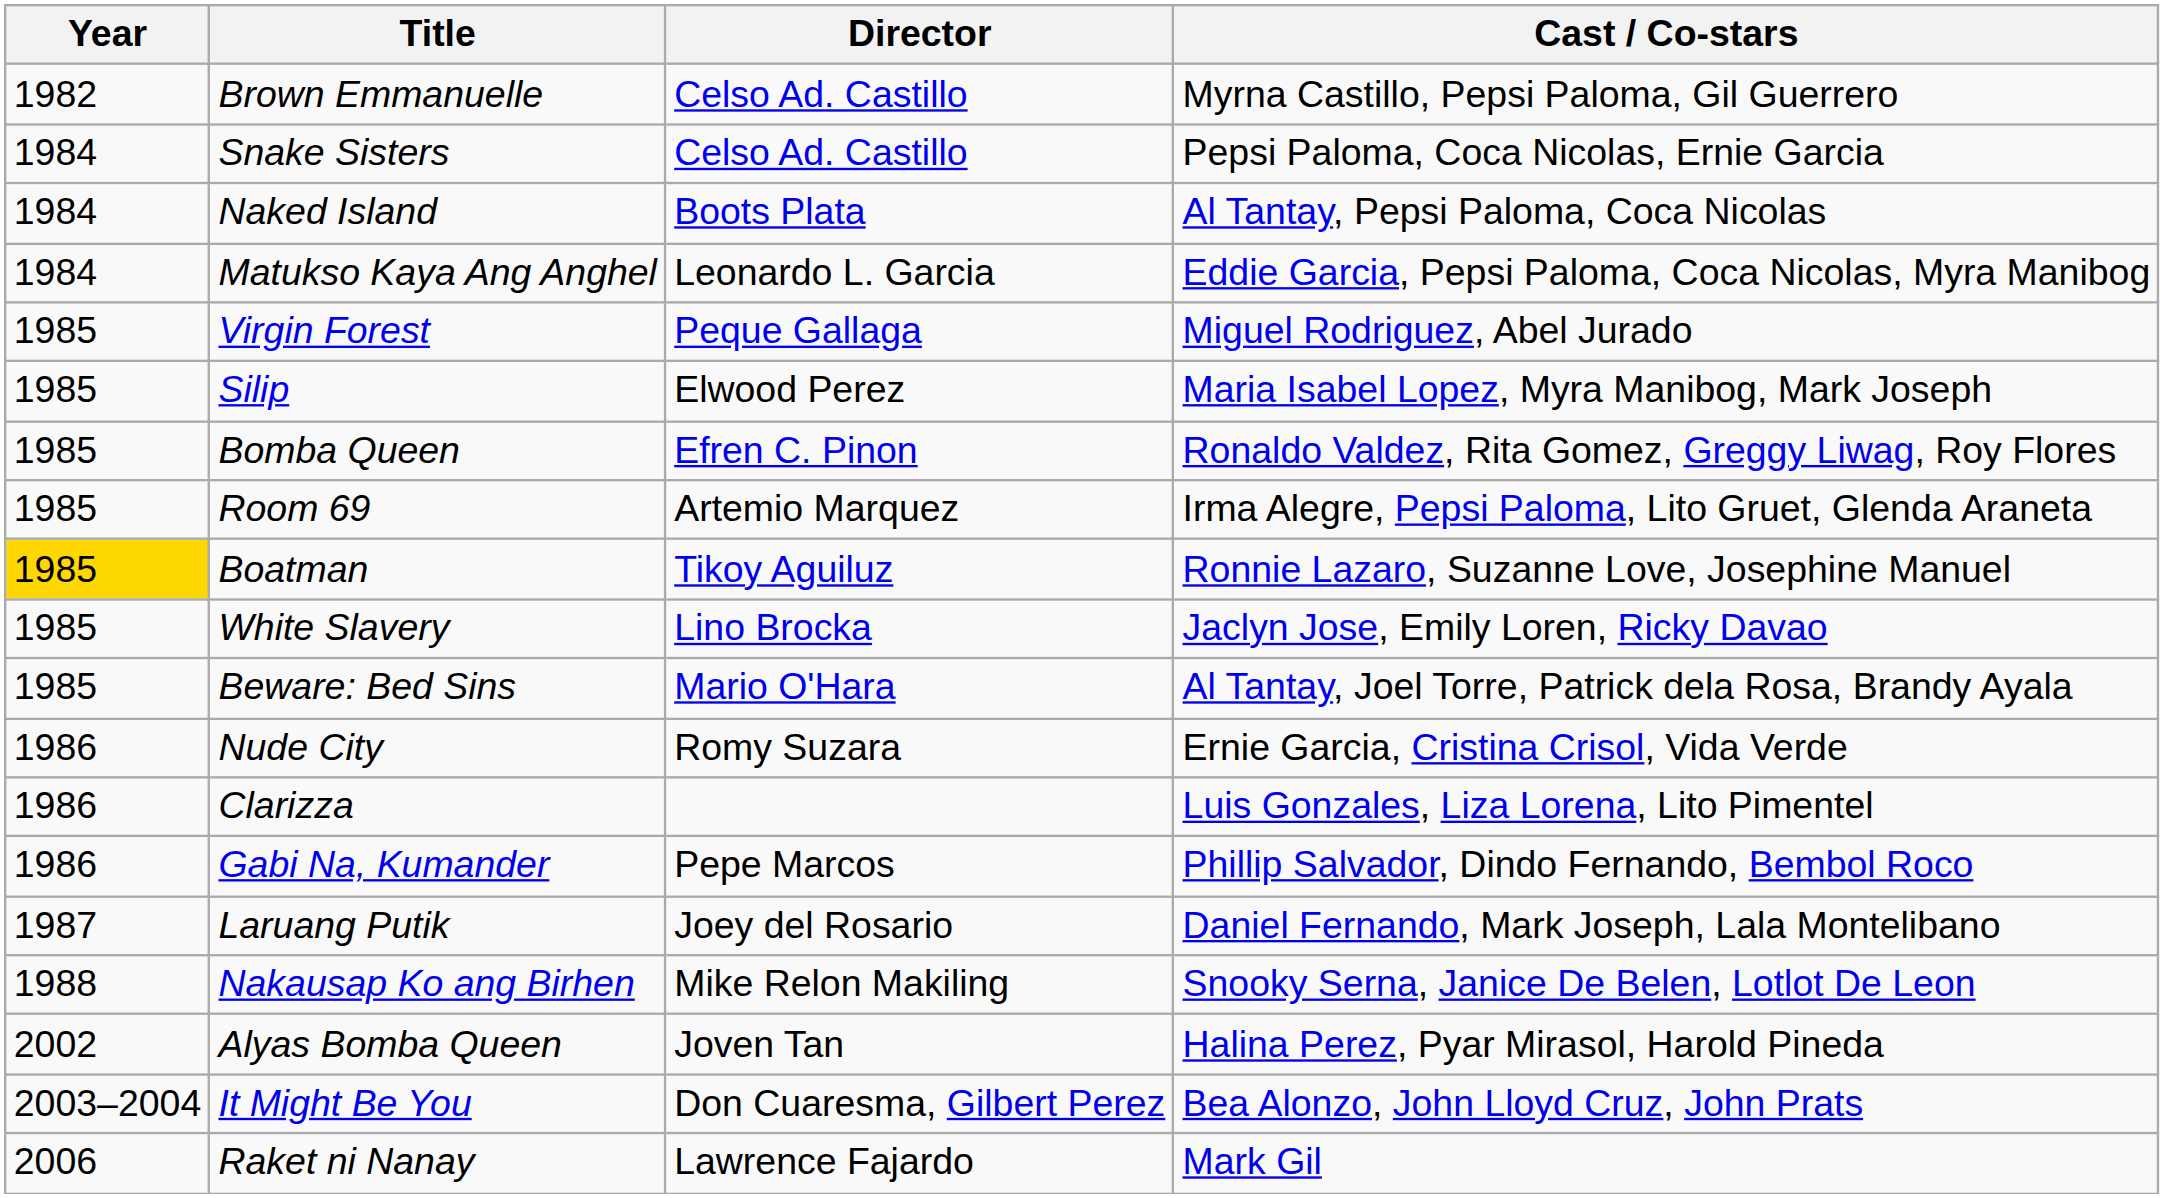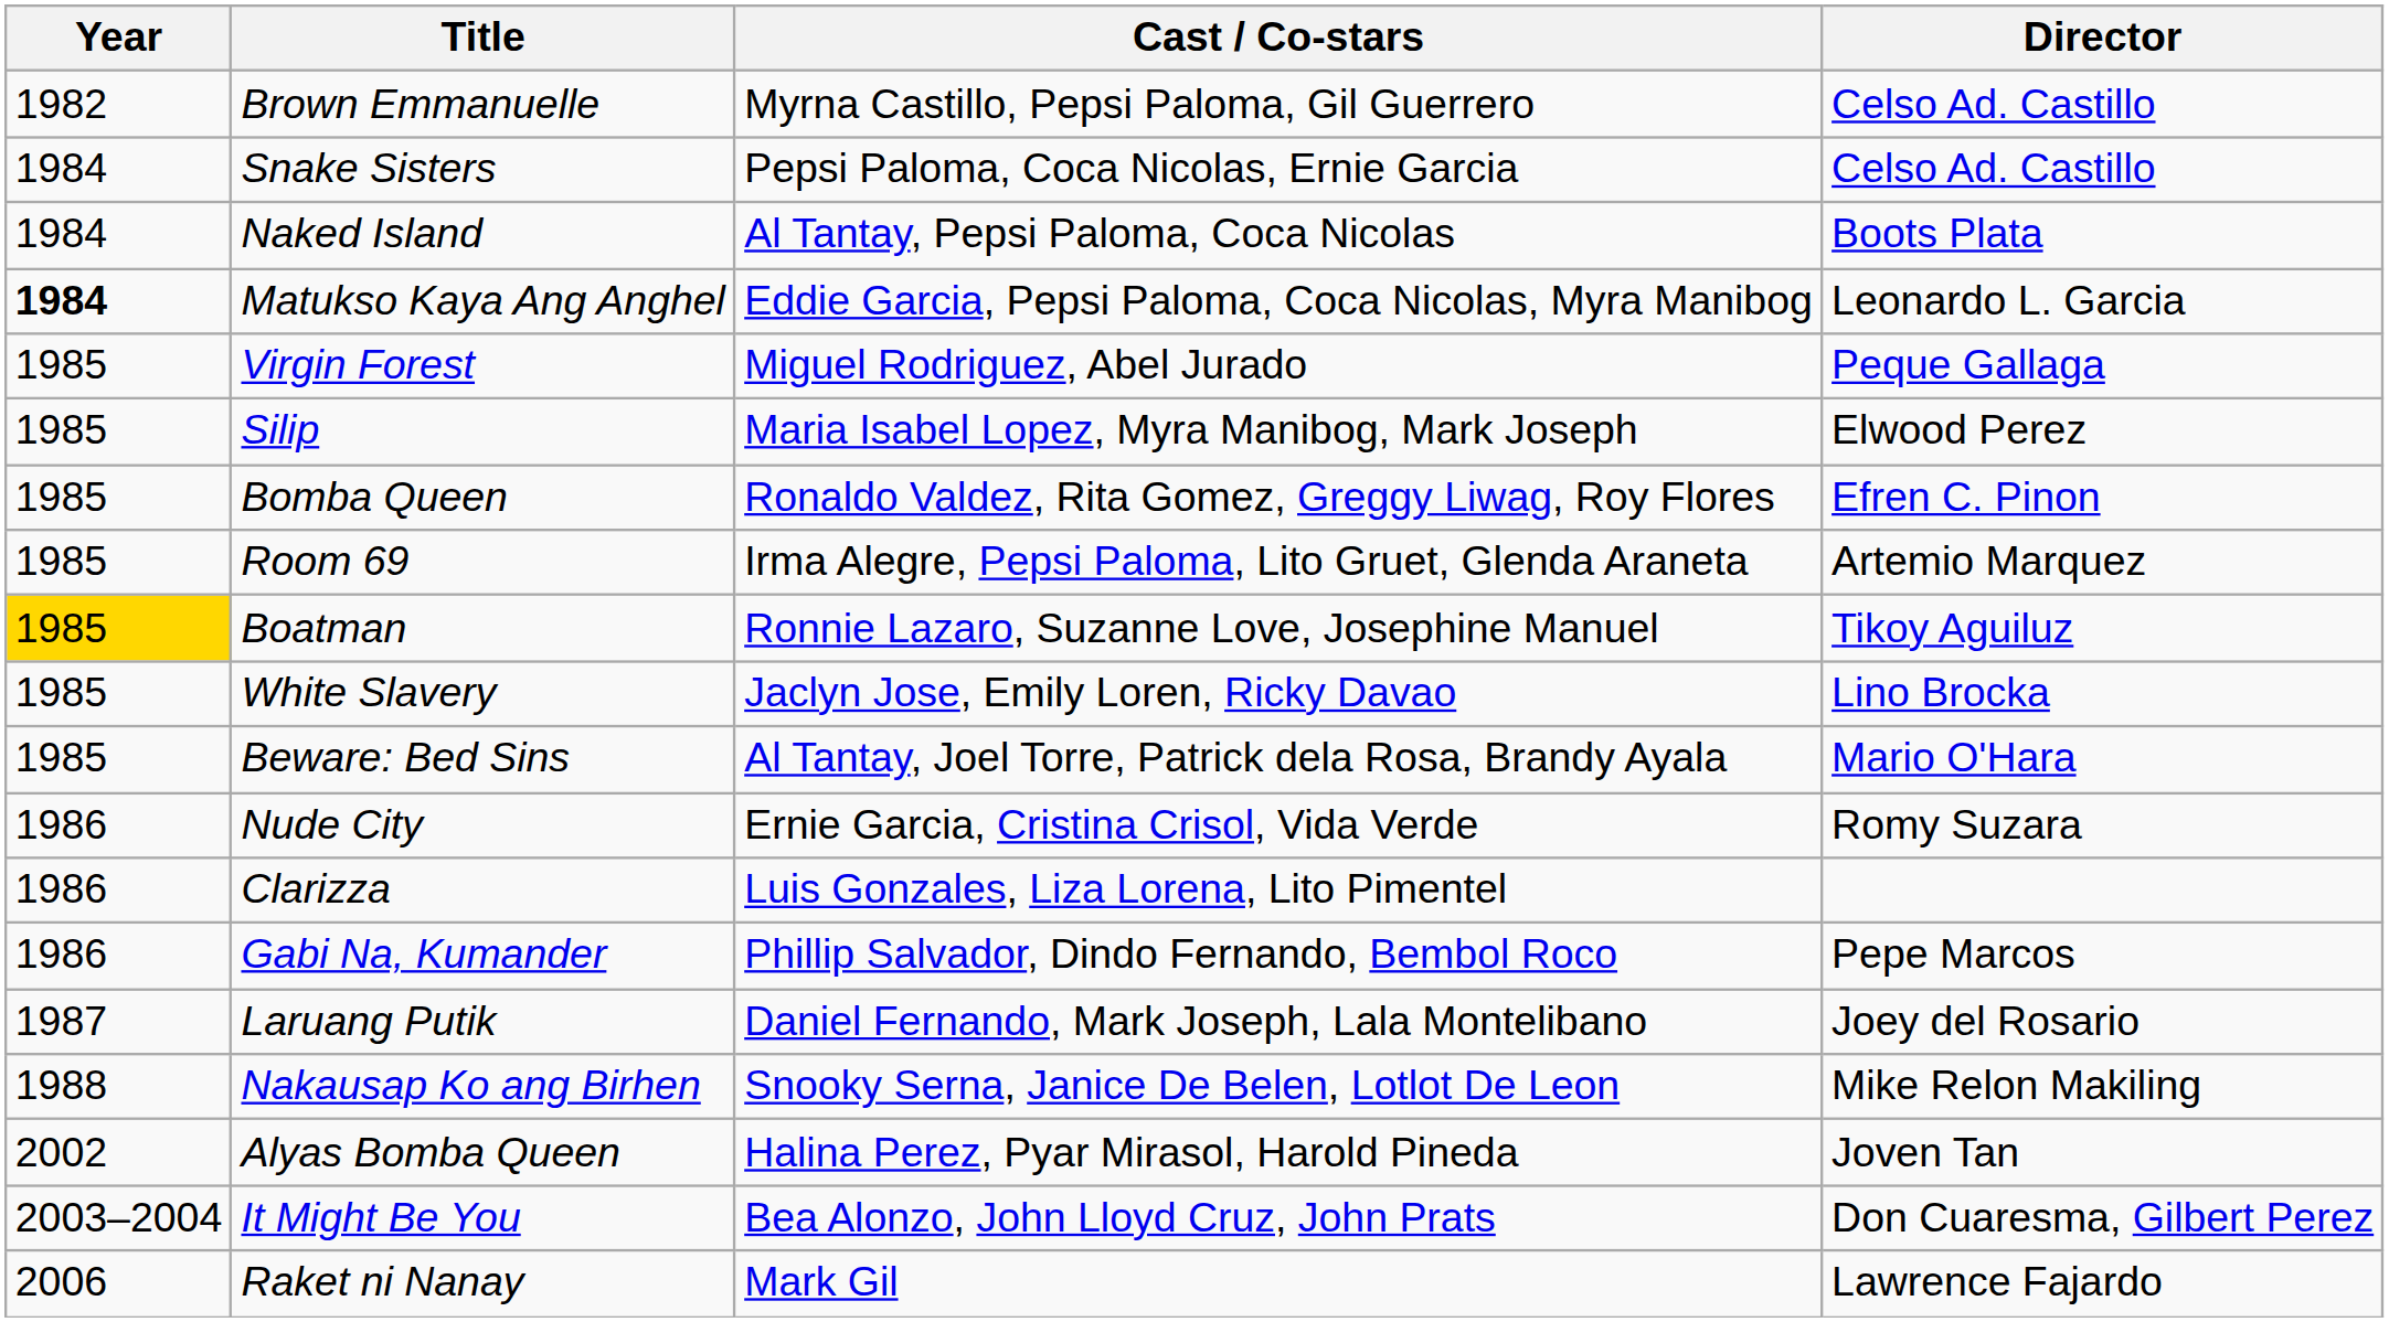 <table class="wikitable sortable">
 <tr>
 <th>Year</th>
 <th>Title</th>
+<th>Cast / Co-stars</th>
 <th>Director</th>
-<th>Cast / Co-stars</th>
 </tr>
 <tr>
 <td>1982</td>
 <td><em>Brown Emmanuelle</em></td>
+<td>Myrna Castillo, Pepsi Paloma, Gil Guerrero</td>
 <td><a href='#'>Celso Ad. Castillo</a></td>
-<td>Myrna Castillo, Pepsi Paloma, Gil Guerrero</td>
 </tr>
 <tr>
 <td>1984</td>
 <td><em>Snake Sisters</em></td>
+<td>Pepsi Paloma, Coca Nicolas, Ernie Garcia</td>
 <td><a href='#'>Celso Ad. Castillo</a></td>
-<td>Pepsi Paloma, Coca Nicolas, Ernie Garcia</td>
 </tr>
 <tr>
 <td>1984</td>
 <td><em>Naked Island</em></td>
+<td><a href='#'>Al Tantay</a>, Pepsi Paloma, Coca Nicolas</td>
 <td><a href='#'>Boots Plata</a></td>
-<td><a href='#'>Al Tantay</a>, Pepsi Paloma, Coca Nicolas</td>
 </tr>
 <tr>
-<td>1984</td>
+<td><strong>1984</strong></td>
 <td><em>Matukso Kaya Ang Anghel</em></td>
+<td><a href='#'>Eddie Garcia</a>, Pepsi Paloma, Coca Nicolas, Myra Manibog</td>
 <td>Leonardo L. Garcia</td>
-<td><a href='#'>Eddie Garcia</a>, Pepsi Paloma, Coca Nicolas, Myra Manibog</td>
 </tr>
 <tr>
 <td>1985</td>
 <td><em><a href='#'>Virgin Forest</a></em></td>
+<td><a href='#'>Miguel Rodriguez</a>, Abel Jurado</td>
 <td><a href='#'>Peque Gallaga</a></td>
-<td><a href='#'>Miguel Rodriguez</a>, Abel Jurado</td>
 </tr>
 <tr>
 <td>1985</td>
 <td><em><a href='#'>Silip</a></em></td>
+<td><a href='#'>Maria Isabel Lopez</a>, Myra Manibog, Mark Joseph</td>
 <td>Elwood Perez</td>
-<td><a href='#'>Maria Isabel Lopez</a>, Myra Manibog, Mark Joseph</td>
 </tr>
 <tr>
 <td>1985</td>
 <td><em>Bomba Queen</em></td>
+<td><a href='#'>Ronaldo Valdez</a>, Rita Gomez, <a href='#'>Greggy Liwag</a>, Roy Flores</td>
 <td><a href='#'>Efren C. Pinon</a></td>
-<td><a href='#'>Ronaldo Valdez</a>, Rita Gomez, <a href='#'>Greggy Liwag</a>, Roy Flores</td>
 </tr>
 <tr>
 <td>1985</td>
 <td><em>Room 69</em></td>
+<td>Irma Alegre, <a href='#'>Pepsi Paloma</a>, Lito Gruet, Glenda Araneta</td>
 <td>Artemio Marquez</td>
-<td>Irma Alegre, <a href='#'>Pepsi Paloma</a>, Lito Gruet, Glenda Araneta</td>
 </tr>
 <tr>
 <td style="background: gold;">1985</td>
 <td><em>Boatman</em></td>
+<td><a href='#'>Ronnie Lazaro</a>, Suzanne Love, Josephine Manuel</td>
 <td><a href='#'>Tikoy Aguiluz</a></td>
-<td><a href='#'>Ronnie Lazaro</a>, Suzanne Love, Josephine Manuel</td>
 </tr>
 <tr>
 <td>1985</td>
 <td><em>White Slavery</em></td>
+<td><a href='#'>Jaclyn Jose</a>, Emily Loren, <a href='#'>Ricky Davao</a></td>
 <td><a href='#'>Lino Brocka</a></td>
-<td><a href='#'>Jaclyn Jose</a>, Emily Loren, <a href='#'>Ricky Davao</a></td>
 </tr>
 <tr>
 <td>1985</td>
 <td><em>Beware: Bed Sins</em></td>
+<td><a href='#'>Al Tantay</a>, Joel Torre, Patrick dela Rosa, Brandy Ayala</td>
 <td><a href='#'>Mario O'Hara</a></td>
-<td><a href='#'>Al Tantay</a>, Joel Torre, Patrick dela Rosa, Brandy Ayala</td>
 </tr>
 <tr>
 <td>1986</td>
 <td><em>Nude City</em></td>
+<td>Ernie Garcia, <a href='#'>Cristina Crisol</a>, Vida Verde</td>
 <td>Romy Suzara</td>
-<td>Ernie Garcia, <a href='#'>Cristina Crisol</a>, Vida Verde</td>
 </tr>
 <tr>
 <td>1986</td>
 <td><em>Clarizza</em></td>
+<td><a href='#'>Luis Gonzales</a>, <a href='#'>Liza Lorena</a>, Lito Pimentel</td>
 <td></td>
-<td><a href='#'>Luis Gonzales</a>, <a href='#'>Liza Lorena</a>, Lito Pimentel</td>
 </tr>
 <tr>
 <td>1986</td>
 <td><em><a href='#'>Gabi Na, Kumander</a></em></td>
+<td><a href='#'>Phillip Salvador</a>, Dindo Fernando, <a href='#'>Bembol Roco</a></td>
 <td>Pepe Marcos</td>
-<td><a href='#'>Phillip Salvador</a>, Dindo Fernando, <a href='#'>Bembol Roco</a></td>
 </tr>
 <tr>
 <td>1987</td>
 <td><em>Laruang Putik</em></td>
+<td><a href='#'>Daniel Fernando</a>, Mark Joseph, Lala Montelibano</td>
 <td>Joey del Rosario</td>
-<td><a href='#'>Daniel Fernando</a>, Mark Joseph, Lala Montelibano</td>
 </tr>
 <tr>
 <td>1988</td>
 <td><em><a href='#'>Nakausap Ko ang Birhen</a></em></td>
+<td><a href='#'>Snooky Serna</a>, <a href='#'>Janice De Belen</a>, <a href='#'>Lotlot De Leon</a></td>
 <td>Mike Relon Makiling</td>
-<td><a href='#'>Snooky Serna</a>, <a href='#'>Janice De Belen</a>, <a href='#'>Lotlot De Leon</a></td>
 </tr>
 <tr>
 <td>2002</td>
 <td><em>Alyas Bomba Queen</em></td>
+<td><a href='#'>Halina Perez</a>, Pyar Mirasol, Harold Pineda</td>
 <td>Joven Tan</td>
-<td><a href='#'>Halina Perez</a>, Pyar Mirasol, Harold Pineda</td>
 </tr>
 <tr>
 <td>2003–2004</td>
 <td><em><a href='#'>It Might Be You</a></em></td>
+<td><a href='#'>Bea Alonzo</a>, <a href='#'>John Lloyd Cruz</a>, <a href='#'>John Prats</a></td>
 <td>Don Cuaresma, <a href='#'>Gilbert Perez</a></td>
-<td><a href='#'>Bea Alonzo</a>, <a href='#'>John Lloyd Cruz</a>, <a href='#'>John Prats</a></td>
 </tr>
 <tr>
 <td>2006</td>
 <td><em>Raket ni Nanay</em></td>
+<td><a href='#'>Mark Gil</a></td>
 <td>Lawrence Fajardo</td>
-<td><a href='#'>Mark Gil</a></td>
 </tr>
 </table>
